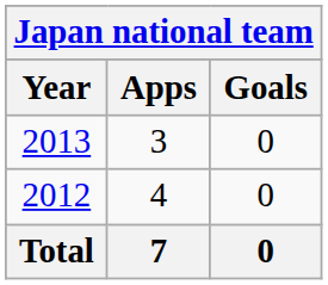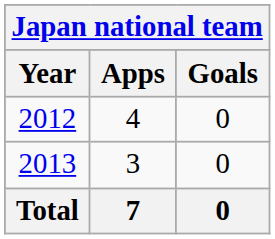 <table class="wikitable" style="text-align:center">
 <tr>
 <th colspan=3><a href='#'>Japan national team</a></th>
 </tr>
 <tr>
 <th>Year</th>
 <th>Apps</th>
 <th>Goals</th>
 </tr>
 <tr>
-<td><a href='#'>2013</a></td>
-<td>3</td>
+<td><a href='#'>2012</a></td>
+<td>4</td>
 <td>0</td>
 </tr>
 <tr>
-<td><a href='#'>2012</a></td>
-<td>4</td>
+<td><a href='#'>2013</a></td>
+<td>3</td>
 <td>0</td>
 </tr>
 <tr>
 <th>Total</th>
 <th>7</th>
 <th>0</th>
 </tr>
 </table>
